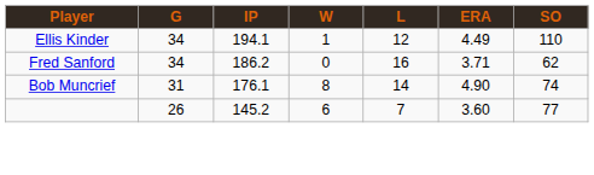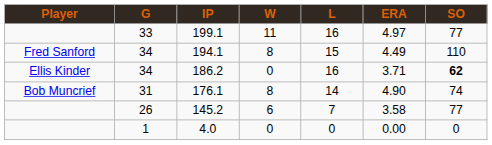 <table class="wikitable sortable">
 <tr>
 <th style="background:#312821;color:#de6108;" width="16%">Player</th>
 <th style="background:#312821;color:#de6108;" width="9%">G</th>
 <th style="background:#312821;color:#de6108;" width="9%">IP</th>
 <th style="background:#312821;color:#de6108;" width="9%">W</th>
 <th style="background:#312821;color:#de6108;" width="9%">L</th>
 <th style="background:#312821;color:#de6108;" width="9%">ERA</th>
 <th style="background:#312821;color:#de6108;" width="9%">SO</th>
 </tr>
 <tr align="center">
-<td><a href='#'>Ellis Kinder</a></td>
+<td></td>
+<td>33</td>
+<td>199.1</td>
+<td>11</td>
+<td>16</td>
+<td>4.97</td>
+<td>77</td>
+</tr>
+<tr align="center">
+<td><a href='#'>Fred Sanford</a></td>
 <td>34</td>
 <td>194.1</td>
-<td>1</td>
-<td>12</td>
+<td>8</td>
+<td>15</td>
 <td>4.49</td>
 <td>110</td>
 </tr>
 <tr align="center">
-<td><a href='#'>Fred Sanford</a></td>
+<td><a href='#'>Ellis Kinder</a></td>
 <td>34</td>
 <td>186.2</td>
 <td>0</td>
 <td>16</td>
 <td>3.71</td>
-<td>62</td>
+<td><strong>62</strong></td>
 </tr>
 <tr align="center">
 <td><a href='#'>Bob Muncrief</a></td>
 <td>31</td>
 <td>176.1</td>
 <td>8</td>
 <td>14</td>
 <td>4.90</td>
 <td>74</td>
 </tr>
 <tr align="center">
 <td></td>
 <td>26</td>
 <td>145.2</td>
 <td>6</td>
 <td>7</td>
-<td>3.60</td>
+<td>3.58</td>
 <td>77</td>
 </tr>
+<tr align="center">
+<td></td>
+<td>1</td>
+<td>4.0</td>
+<td>0</td>
+<td>0</td>
+<td>0.00</td>
+<td>0</td>
+</tr>
 </table>
